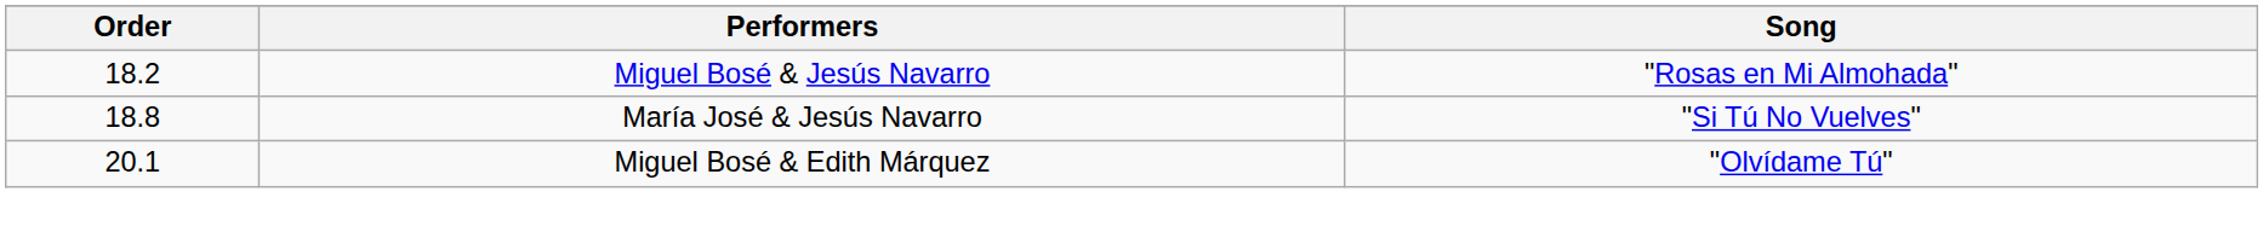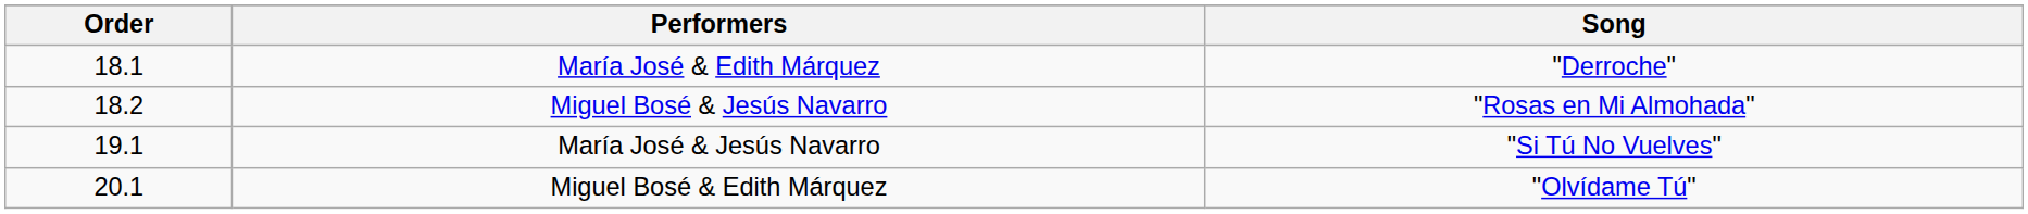 <table class="wikitable" style="text-align:center; width:100%">
 <tr>
 </tr>
 <tr>
 <th>Order</th>
 <th>Performers</th>
 <th>Song</th>
 </tr>
 <tr>
+<td>18.1</td>
+<td><a href='#'>María José</a> & <a href='#'>Edith Márquez</a></td>
+<td>"<a href='#'>Derroche</a>"</td>
+</tr>
+<tr>
 <td>18.2</td>
 <td><a href='#'>Miguel Bosé</a> & <a href='#'>Jesús Navarro</a></td>
 <td>"<a href='#'>Rosas en Mi Almohada</a>"</td>
 </tr>
 <tr>
-<td>18.8</td>
+<td>19.1</td>
 <td>María José & Jesús Navarro</td>
 <td>"<a href='#'>Si Tú No Vuelves</a>"</td>
 </tr>
 <tr>
 <td>20.1</td>
 <td>Miguel Bosé & Edith Márquez</td>
 <td>"<a href='#'>Olvídame Tú</a>"</td>
 </tr>
 </table>
